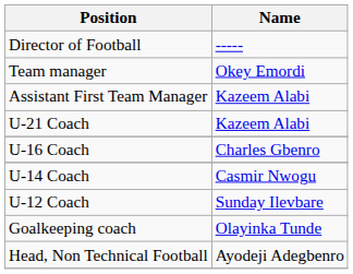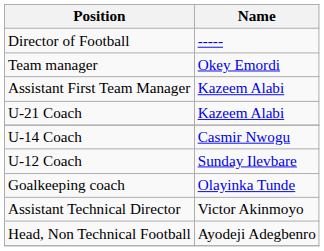 <table class="wikitable">
 <tr>
 <th>Position</th>
 <th>Name</th>
 </tr>
 <tr>
 <td>Director of Football</td>
 <td> <a href='#'>-----</a></td>
 </tr>
 <tr>
 <td>Team manager</td>
 <td> <a href='#'>Okey Emordi</a></td>
 </tr>
 <tr>
 <td>Assistant First Team Manager</td>
 <td> <a href='#'>Kazeem Alabi</a></td>
 </tr>
 <tr>
 <td>U-21 Coach</td>
 <td> <a href='#'>Kazeem Alabi</a></td>
 </tr>
 <tr>
 </tr>
 <tr>
-<td>U-16 Coach</td>
-<td> <a href='#'>Charles Gbenro</a></td>
-</tr>
-<tr>
 </tr>
 <tr>
 <td>U-14 Coach</td>
 <td> <a href='#'>Casmir Nwogu</a></td>
 </tr>
 <tr>
 <td>U-12 Coach</td>
 <td> <a href='#'>Sunday Ilevbare</a></td>
 </tr>
 <tr>
 <td>Goalkeeping coach</td>
 <td> <a href='#'>Olayinka Tunde</a></td>
 </tr>
 <tr>
+<td>Assistant Technical Director</td>
+<td> Victor Akinmoyo</td>
+</tr>
+<tr>
 <td>Head, Non Technical Football</td>
 <td> Ayodeji Adegbenro</td>
 </tr>
 <tr>
 </tr>
 </table>
